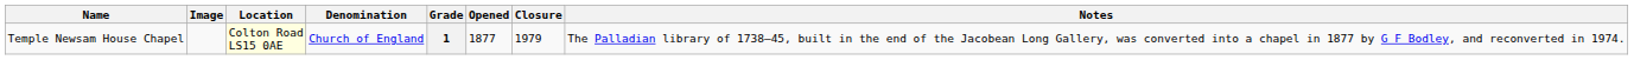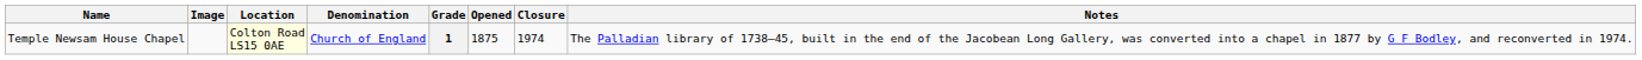 <table class="wikitable sortable">
 <tr>
 <th>Name</th>
 <th class="unsortable">Image</th>
 <th>Location</th>
 <th>Denomination</th>
 <th>Grade</th>
 <th>Opened</th>
 <th>Closure</th>
 <th class="unsortable">Notes</th>
 </tr>
 <tr>
 <td>Temple Newsam House Chapel</td>
 <td></td>
 <td style="background: lightyellow;">Colton Road<br>LS15 0AE</td>
 <td><a href='#'>Church of England</a></td>
 <th>1</th>
-<td>1877</td>
-<td>1979</td>
+<td>1875</td>
+<td>1974</td>
 <td>The <a href='#'>Palladian</a> library of 1738–45, built in the end of the Jacobean Long Gallery, was converted into a chapel in 1877 by <a href='#'>G F Bodley</a>, and reconverted in 1974.</td>
 </tr>
 </table>
